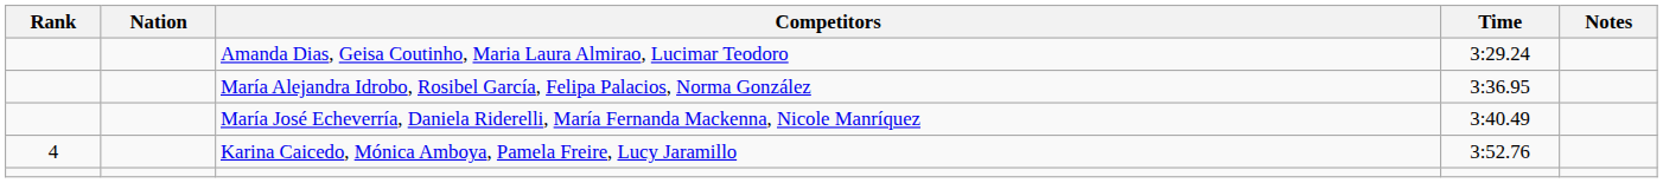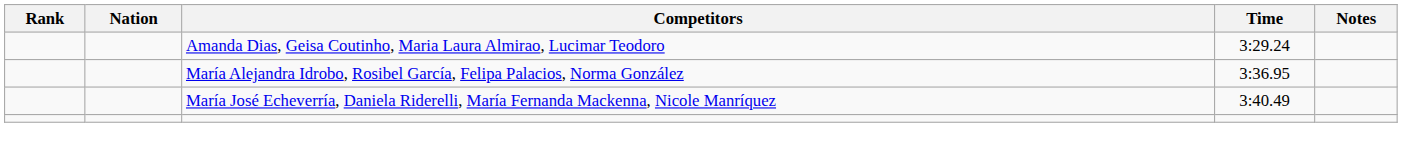 <table class="wikitable sortable" width=80% style="text-align:center; font-size:95%">
 <tr>
 <th>Rank</th>
 <th>Nation</th>
 <th>Competitors</th>
 <th>Time</th>
 <th>Notes</th>
 </tr>
 <tr>
 <td></td>
 <td align=left></td>
 <td align=left><a href='#'>Amanda Dias</a>, <a href='#'>Geisa Coutinho</a>, <a href='#'>Maria Laura Almirao</a>, <a href='#'>Lucimar Teodoro</a></td>
 <td>3:29.24</td>
 <td></td>
 </tr>
 <tr>
 <td></td>
 <td align=left></td>
 <td align=left><a href='#'>María Alejandra Idrobo</a>, <a href='#'>Rosibel García</a>, <a href='#'>Felipa Palacios</a>, <a href='#'>Norma González</a></td>
 <td>3:36.95</td>
 <td></td>
 </tr>
 <tr>
 <td></td>
 <td align=left></td>
 <td align=left><a href='#'>María José Echeverría</a>, <a href='#'>Daniela Riderelli</a>, <a href='#'>María Fernanda Mackenna</a>, <a href='#'>Nicole Manríquez</a></td>
 <td>3:40.49</td>
 <td></td>
 </tr>
 <tr>
-<td>4</td>
-<td align=left></td>
-<td align=left><a href='#'>Karina Caicedo</a>, <a href='#'>Mónica Amboya</a>, <a href='#'>Pamela Freire</a>, <a href='#'>Lucy Jaramillo</a></td>
-<td>3:52.76</td>
-<td></td>
-</tr>
-<tr>
 <td></td>
 <td align=left></td>
 <td align=left></td>
 <td></td>
 <td></td>
 </tr>
 </table>
